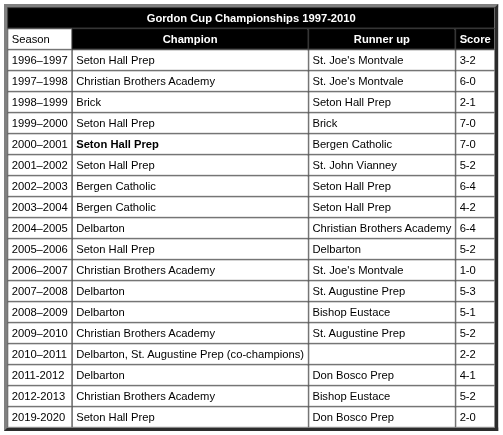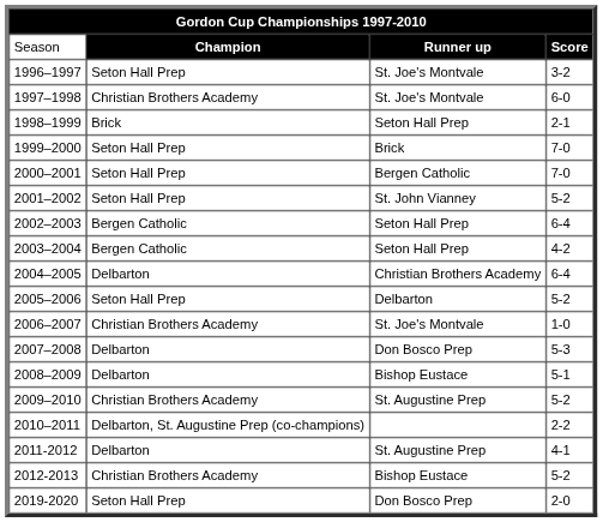 <table border=5 cellspacing=0 cellpadding=5>
 <tr>
 <th colspan="6"  style="text-align:center; background:black; color:white;">Gordon Cup Championships 1997-2010 </th>
 </tr>
 <tr>
 <td>Season</td>
 <td style="background:black; color:white; text-align:center;"><strong>Champion</strong></td>
 <td style="background:black; color:white; text-align:center;"><strong>Runner up</strong></td>
 <td style="background:black; color:white; text-align:center;"><strong>Score</strong></td>
 </tr>
 <tr>
 <td>1996–1997</td>
 <td>Seton Hall Prep</td>
 <td>St. Joe's Montvale</td>
 <td>3-2</td>
 </tr>
 <tr>
 <td>1997–1998</td>
 <td>Christian Brothers Academy</td>
 <td>St. Joe's Montvale</td>
 <td>6-0</td>
 </tr>
 <tr>
 <td>1998–1999</td>
 <td>Brick</td>
 <td>Seton Hall Prep</td>
 <td>2-1</td>
 </tr>
 <tr>
 <td>1999–2000</td>
 <td>Seton Hall Prep</td>
 <td>Brick</td>
 <td>7-0</td>
 </tr>
 <tr>
 <td>2000–2001</td>
-<td><strong>Seton Hall Prep</strong></td>
+<td>Seton Hall Prep</td>
 <td>Bergen Catholic</td>
 <td>7-0</td>
 </tr>
 <tr>
 <td>2001–2002</td>
 <td>Seton Hall Prep</td>
 <td>St. John Vianney</td>
 <td>5-2</td>
 </tr>
 <tr>
 <td>2002–2003</td>
 <td>Bergen Catholic</td>
 <td>Seton Hall Prep</td>
 <td>6-4</td>
 </tr>
 <tr>
 <td>2003–2004</td>
 <td>Bergen Catholic</td>
 <td>Seton Hall Prep</td>
 <td>4-2</td>
 </tr>
 <tr>
 <td>2004–2005</td>
 <td>Delbarton</td>
 <td>Christian Brothers Academy</td>
 <td>6-4</td>
 </tr>
 <tr>
 <td>2005–2006</td>
 <td>Seton Hall Prep</td>
 <td>Delbarton</td>
 <td>5-2</td>
 </tr>
 <tr>
 <td>2006–2007</td>
 <td>Christian Brothers Academy</td>
 <td>St. Joe's Montvale</td>
 <td>1-0</td>
 </tr>
 <tr>
 <td>2007–2008</td>
 <td>Delbarton</td>
-<td>St. Augustine Prep</td>
+<td>Don Bosco Prep</td>
 <td>5-3</td>
 </tr>
 <tr>
 <td>2008–2009</td>
 <td>Delbarton</td>
 <td>Bishop Eustace</td>
 <td>5-1</td>
 </tr>
 <tr>
 <td>2009–2010</td>
 <td>Christian Brothers Academy</td>
 <td>St. Augustine Prep</td>
 <td>5-2</td>
 </tr>
 <tr>
 <td>2010–2011</td>
 <td>Delbarton, St. Augustine Prep (co-champions)</td>
 <td></td>
 <td>2-2</td>
 </tr>
 <tr>
 <td>2011-2012</td>
 <td>Delbarton</td>
-<td>Don Bosco Prep</td>
+<td>St. Augustine Prep</td>
 <td>4-1</td>
 </tr>
 <tr>
 <td>2012-2013</td>
 <td>Christian Brothers Academy</td>
 <td>Bishop Eustace</td>
 <td>5-2</td>
 </tr>
 <tr>
 <td>2019-2020</td>
 <td>Seton Hall Prep</td>
 <td>Don Bosco Prep</td>
 <td>2-0</td>
 </tr>
 </table>
